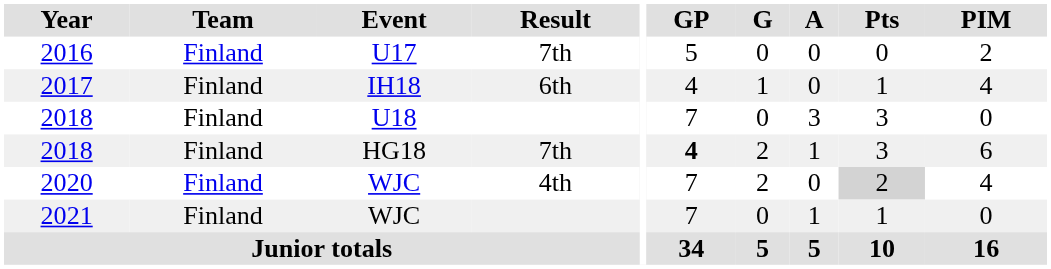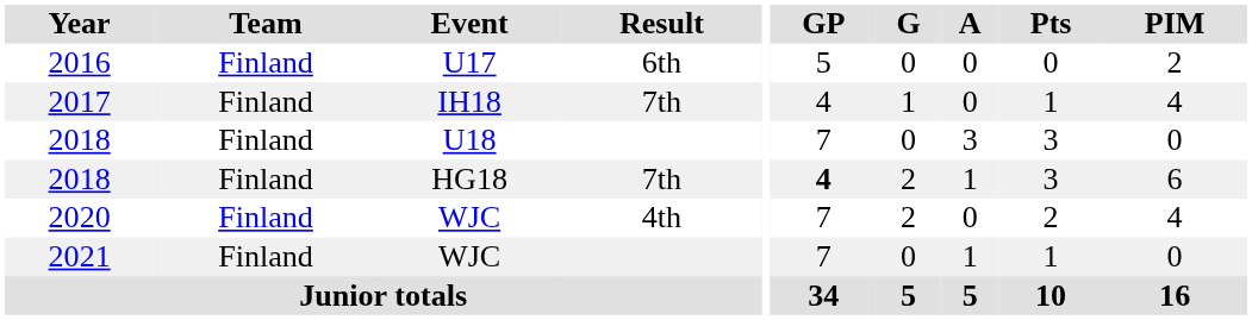 <table border="0" cellpadding="1" cellspacing="0" ID="Table3" style="text-align:center; width:40em">
 <tr ALIGN="center" bgcolor="#e0e0e0">
 <th>Year</th>
 <th>Team</th>
 <th>Event</th>
 <th>Result</th>
 <th rowspan="99" bgcolor="#ffffff"></th>
 <th>GP</th>
 <th>G</th>
 <th>A</th>
 <th>Pts</th>
 <th>PIM</th>
 </tr>
 <tr>
 <td><a href='#'>2016</a></td>
 <td><a href='#'>Finland</a></td>
 <td><a href='#'>U17</a></td>
-<td>7th</td>
+<td>6th</td>
 <td>5</td>
 <td>0</td>
 <td>0</td>
 <td>0</td>
 <td>2</td>
 </tr>
 <tr bgcolor="#f0f0f0">
 <td><a href='#'>2017</a></td>
 <td>Finland</td>
 <td><a href='#'>IH18</a></td>
-<td>6th</td>
+<td>7th</td>
 <td>4</td>
 <td>1</td>
 <td>0</td>
 <td>1</td>
 <td>4</td>
 </tr>
 <tr>
 <td><a href='#'>2018</a></td>
 <td>Finland</td>
 <td><a href='#'>U18</a></td>
 <td></td>
 <td>7</td>
 <td>0</td>
 <td>3</td>
 <td>3</td>
 <td>0</td>
 </tr>
 <tr bgcolor="#f0f0f0">
 <td><a href='#'>2018</a></td>
 <td>Finland</td>
 <td>HG18</td>
 <td>7th</td>
 <td><strong>4</strong></td>
 <td>2</td>
 <td>1</td>
 <td>3</td>
 <td>6</td>
 </tr>
 <tr>
 <td><a href='#'>2020</a></td>
 <td><a href='#'>Finland</a></td>
 <td><a href='#'>WJC</a></td>
 <td>4th</td>
 <td>7</td>
 <td>2</td>
 <td>0</td>
-<td style="background: lightgrey;">2</td>
+<td>2</td>
 <td>4</td>
 </tr>
 <tr bgcolor="#f0f0f0">
 <td><a href='#'>2021</a></td>
 <td>Finland</td>
 <td>WJC</td>
 <td></td>
 <td>7</td>
 <td>0</td>
 <td>1</td>
 <td>1</td>
 <td>0</td>
 </tr>
 <tr bgcolor="#e0e0e0">
 <th colspan="4">Junior totals</th>
 <th>34</th>
 <th>5</th>
 <th>5</th>
 <th>10</th>
 <th>16</th>
 </tr>
 </table>
